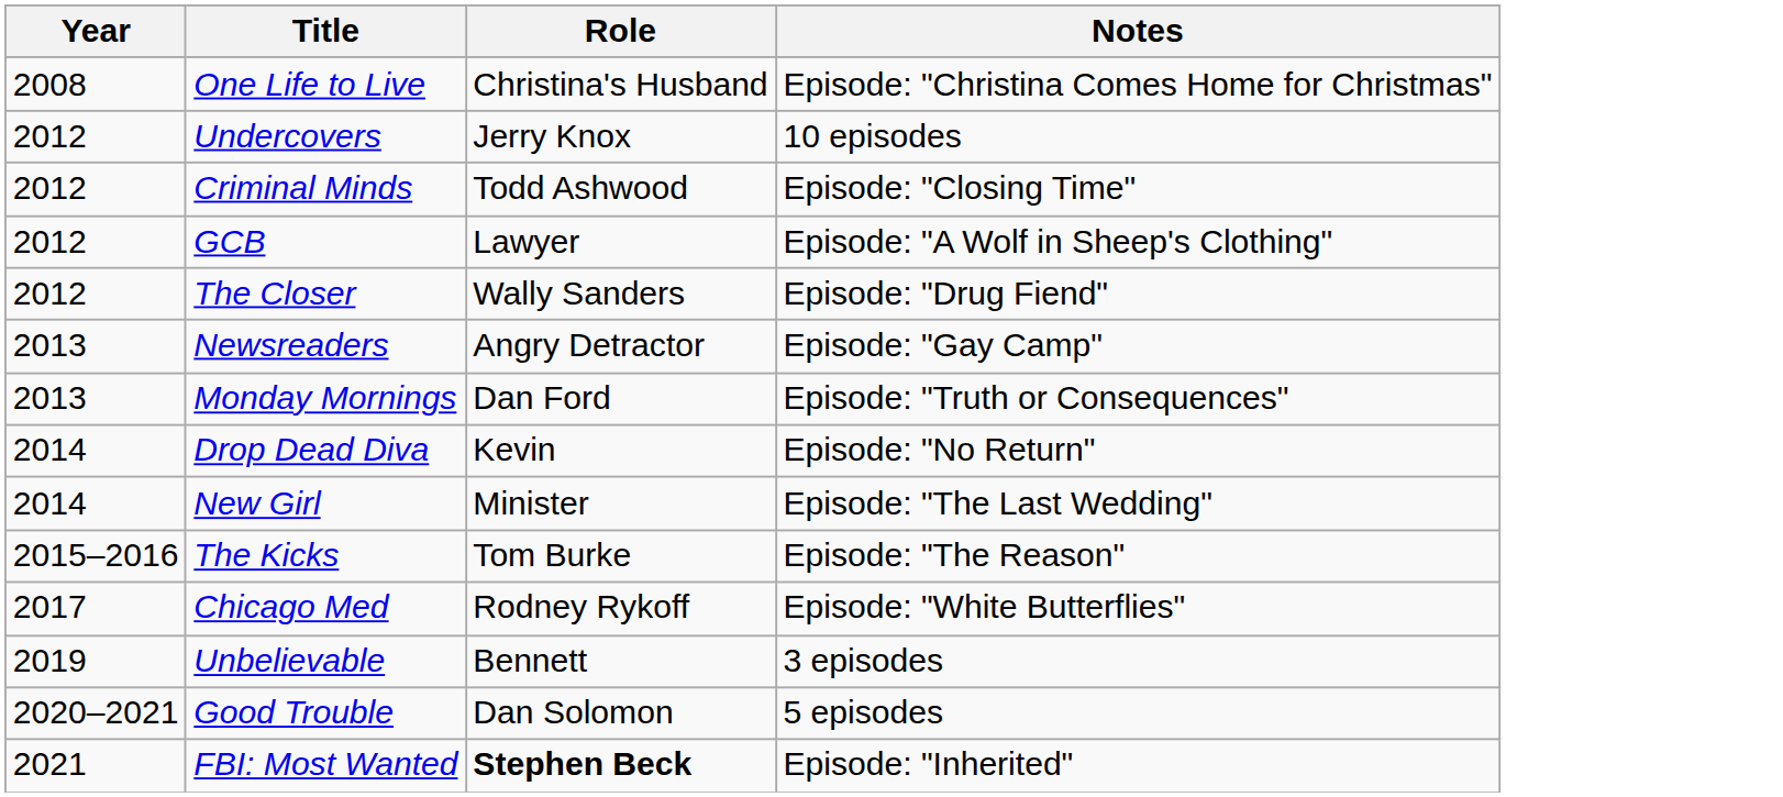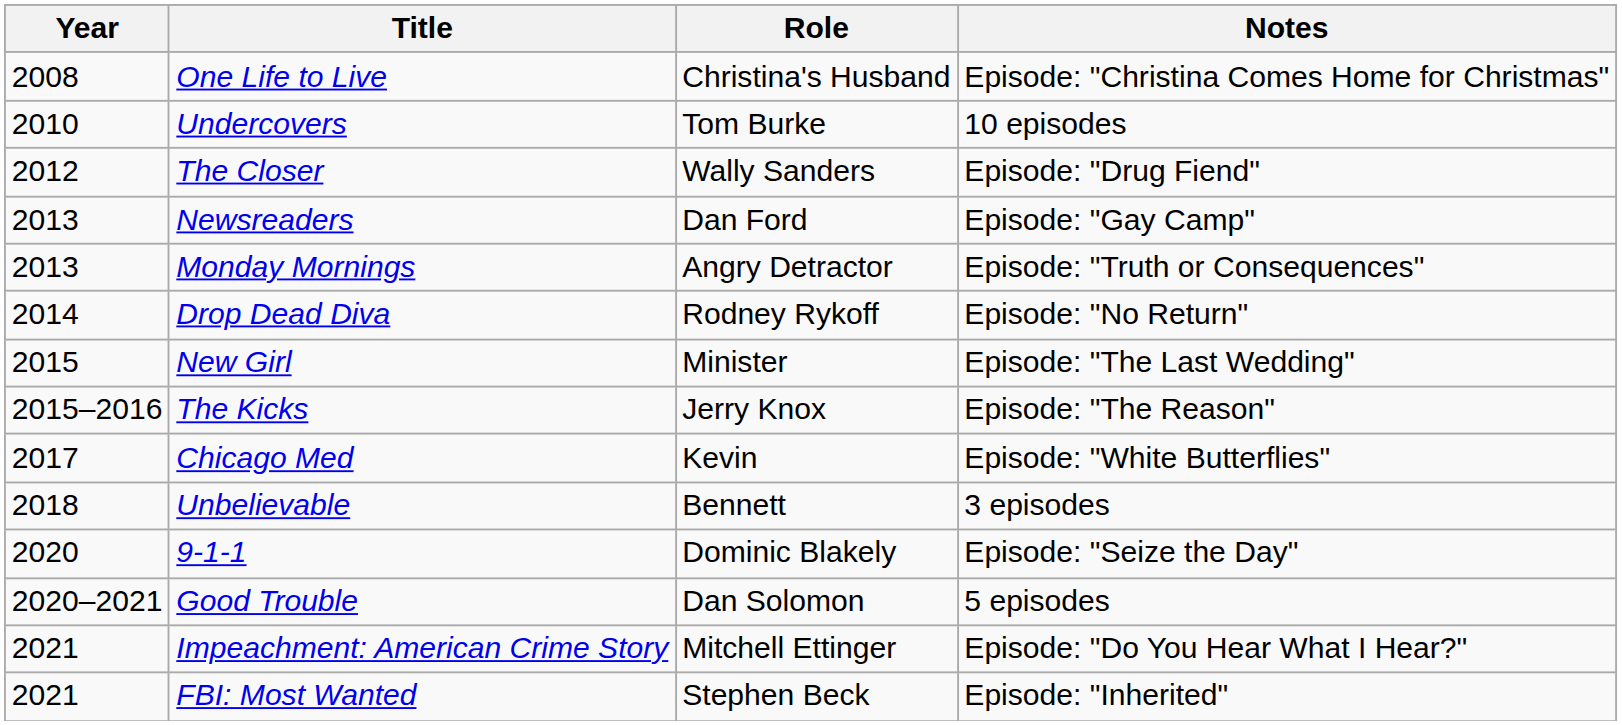 <table class="wikitable sortable">
 <tr>
 <th>Year</th>
 <th>Title</th>
 <th>Role</th>
 <th>Notes</th>
 </tr>
 <tr>
 <td>2008</td>
 <td><em><a href='#'>One Life to Live</a></em></td>
 <td>Christina's Husband</td>
 <td>Episode: "Christina Comes Home for Christmas"</td>
 </tr>
 <tr>
-<td>2012</td>
+<td>2010</td>
 <td><a href='#'><em>Undercovers</em></a></td>
-<td>Jerry Knox</td>
+<td>Tom Burke</td>
 <td>10 episodes</td>
-</tr>
-<tr>
-<td>2012</td>
-<td><em><a href='#'>Criminal Minds</a></em></td>
-<td>Todd Ashwood</td>
-<td>Episode: "Closing Time"</td>
-</tr>
-<tr>
-<td>2012</td>
-<td><a href='#'><em>GCB</em></a></td>
-<td>Lawyer</td>
-<td>Episode: "A Wolf in Sheep's Clothing"</td>
 </tr>
 <tr>
 <td>2012</td>
 <td><em><a href='#'>The Closer</a></em></td>
 <td>Wally Sanders</td>
 <td>Episode: "Drug Fiend"</td>
 </tr>
 <tr>
 <td>2013</td>
 <td><em><a href='#'>Newsreaders</a></em></td>
-<td>Angry Detractor</td>
+<td>Dan Ford</td>
 <td>Episode: "Gay Camp"</td>
 </tr>
 <tr>
 <td>2013</td>
 <td><em><a href='#'>Monday Mornings</a></em></td>
-<td>Dan Ford</td>
+<td>Angry Detractor</td>
 <td>Episode: "Truth or Consequences"</td>
 </tr>
 <tr>
 <td>2014</td>
 <td><em><a href='#'>Drop Dead Diva</a></em></td>
-<td>Kevin</td>
+<td>Rodney Rykoff</td>
 <td>Episode: "No Return"</td>
 </tr>
 <tr>
-<td>2014</td>
+<td>2015</td>
 <td><em><a href='#'>New Girl</a></em></td>
 <td>Minister</td>
 <td>Episode: "The Last Wedding"</td>
 </tr>
 <tr>
 <td>2015–2016</td>
 <td><em><a href='#'>The Kicks</a></em></td>
-<td>Tom Burke</td>
+<td>Jerry Knox</td>
 <td>Episode: "The Reason"</td>
 </tr>
 <tr>
 <td>2017</td>
 <td><em><a href='#'>Chicago Med</a></em></td>
-<td>Rodney Rykoff</td>
+<td>Kevin</td>
 <td>Episode: "White Butterflies"</td>
 </tr>
 <tr>
-<td>2019</td>
+<td>2018</td>
 <td><a href='#'><em>Unbelievable</em></a></td>
 <td>Bennett</td>
 <td>3 episodes</td>
+</tr>
+<tr>
+<td>2020</td>
+<td><a href='#'><em>9-1-1</em></a></td>
+<td>Dominic Blakely</td>
+<td>Episode: "Seize the Day"</td>
 </tr>
 <tr>
 <td>2020–2021</td>
 <td><a href='#'><em>Good Trouble</em></a></td>
 <td>Dan Solomon</td>
 <td>5 episodes</td>
 </tr>
 <tr>
 <td>2021</td>
+<td><em><a href='#'>Impeachment: American Crime Story</a></em></td>
+<td>Mitchell Ettinger</td>
+<td>Episode: "Do You Hear What I Hear?"</td>
+</tr>
+<tr>
+<td>2021</td>
 <td><em><a href='#'>FBI: Most Wanted</a></em></td>
-<td><strong>Stephen Beck</strong></td>
+<td>Stephen Beck</td>
 <td>Episode: "Inherited"</td>
 </tr>
 </table>
